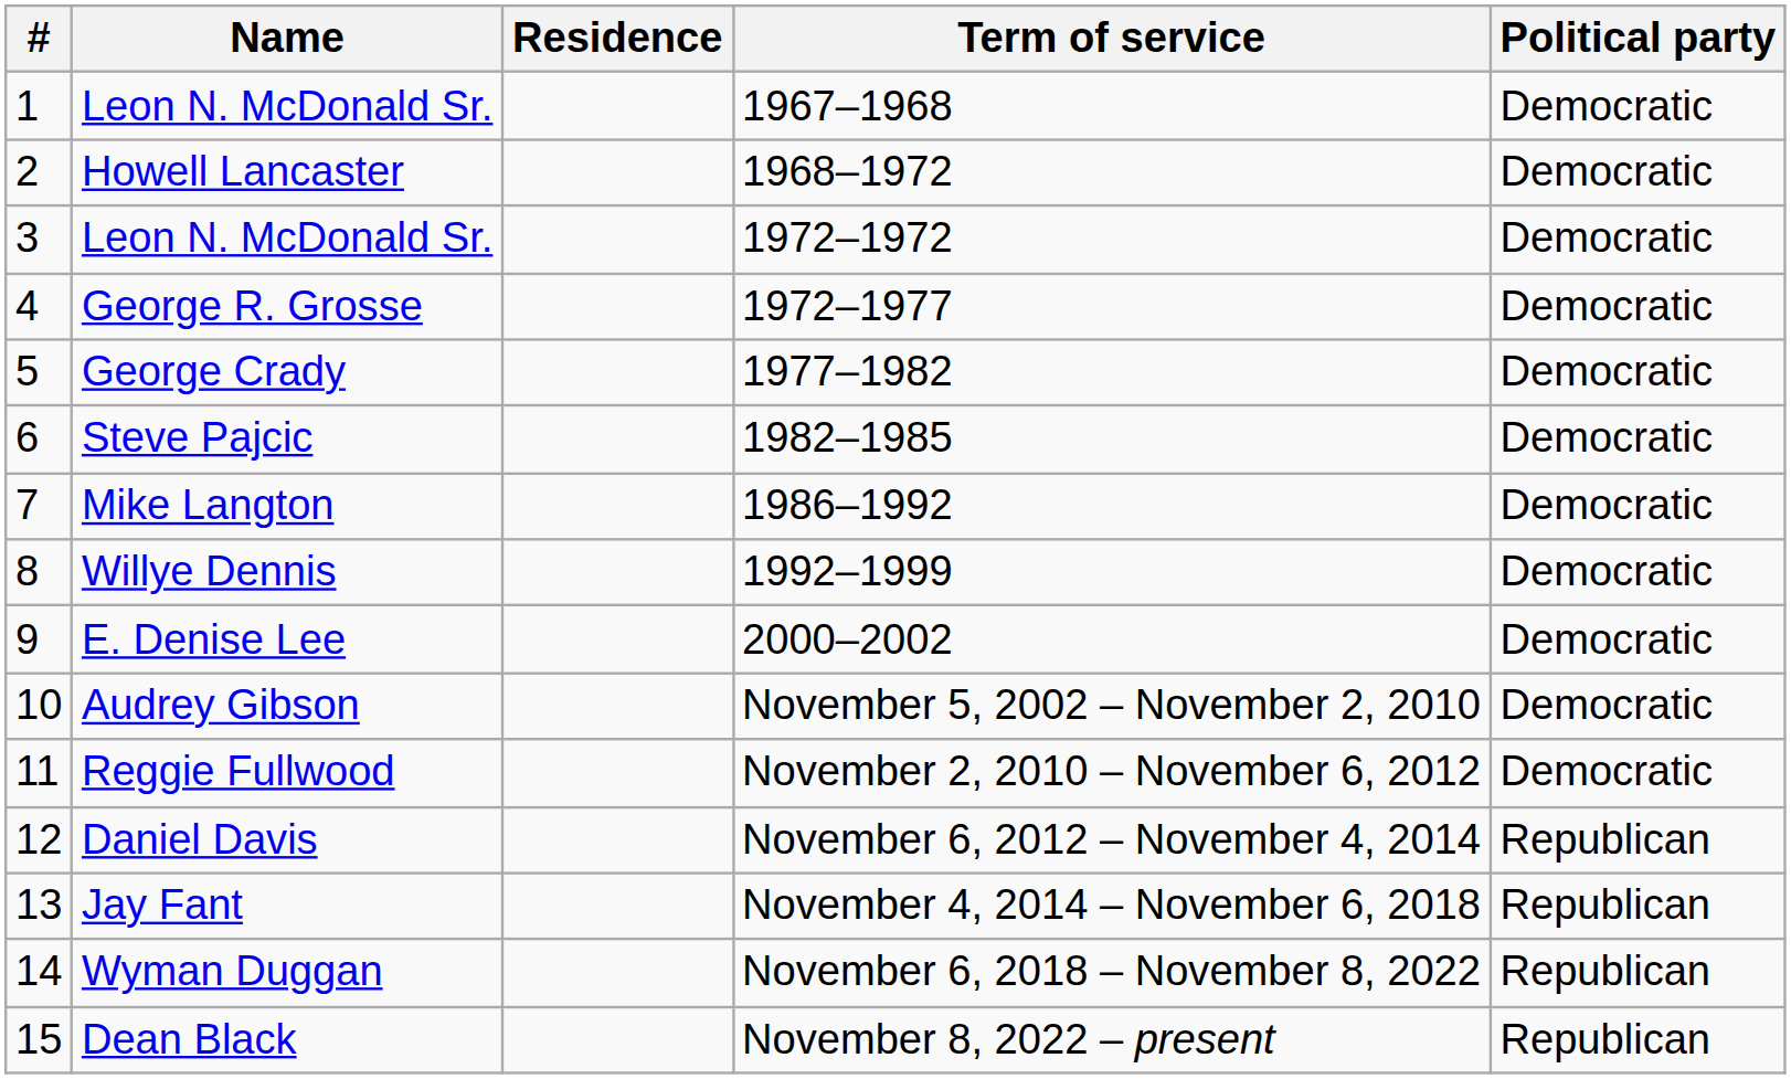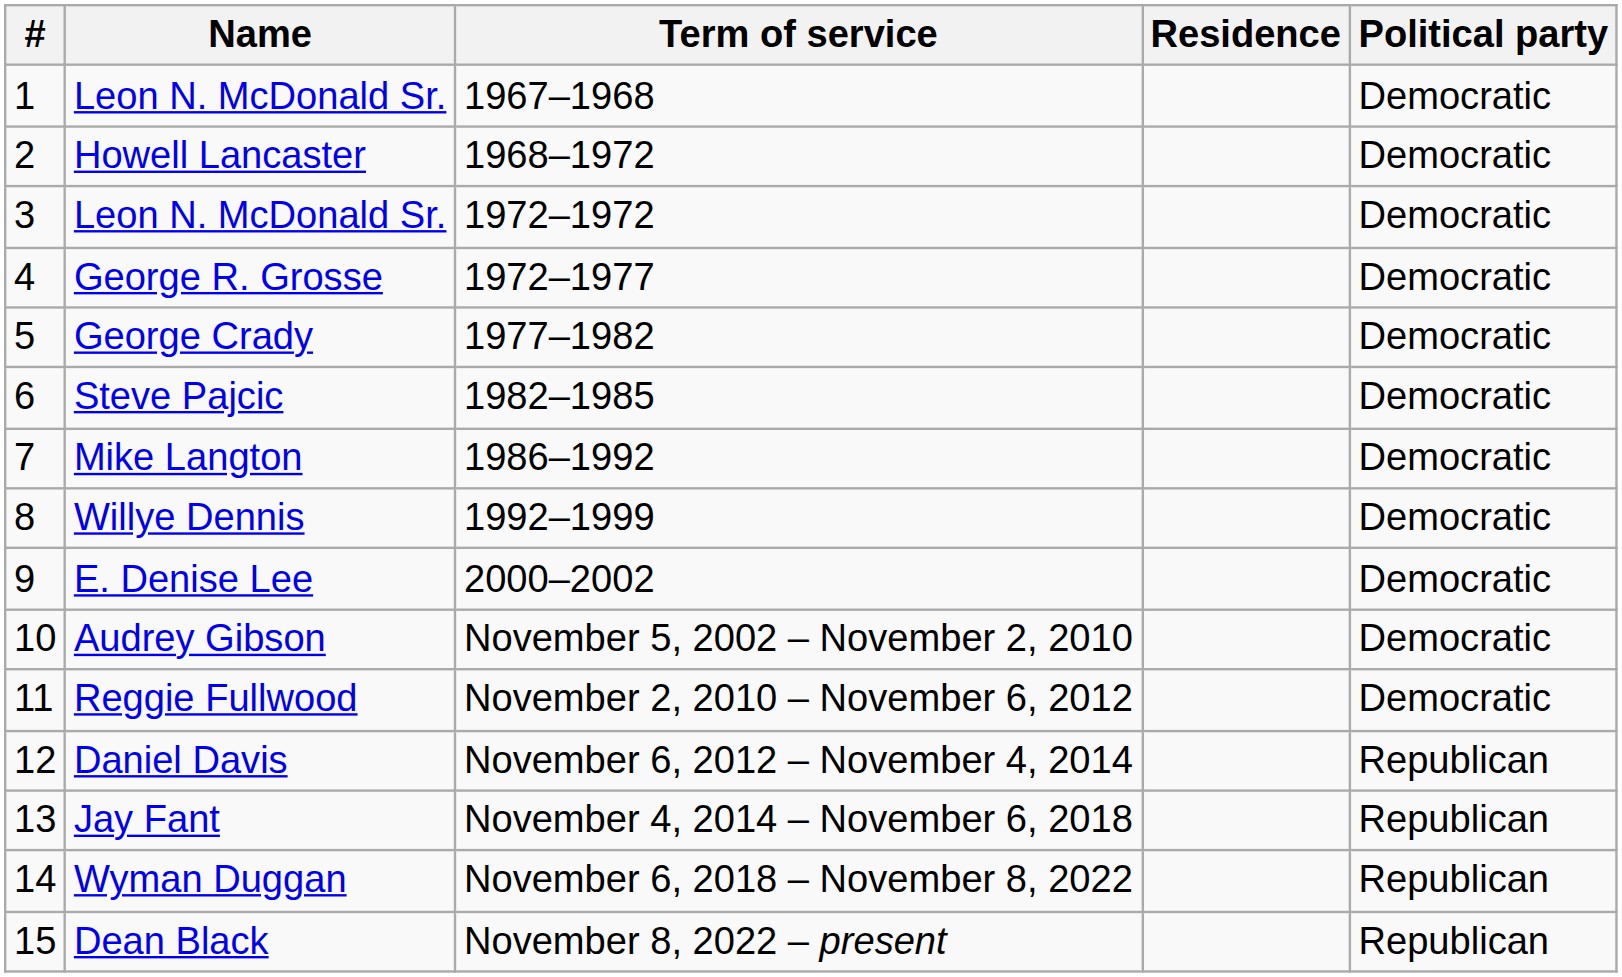 <table class="wikitable sortable">
 <tr>
 <th>#</th>
 <th>Name</th>
+<th>Term of service</th>
 <th>Residence</th>
-<th>Term of service</th>
 <th>Political party</th>
 </tr>
 <tr>
 <td>1</td>
 <td><a href='#'>Leon N. McDonald Sr.</a></td>
+<td>1967–1968</td>
 <td></td>
-<td>1967–1968</td>
 <td>Democratic</td>
 </tr>
 <tr>
 <td>2</td>
 <td><a href='#'>Howell Lancaster</a></td>
+<td>1968–1972</td>
 <td></td>
-<td>1968–1972</td>
 <td>Democratic</td>
 </tr>
 <tr>
 <td>3</td>
 <td><a href='#'>Leon N. McDonald Sr.</a></td>
+<td>1972–1972</td>
 <td></td>
-<td>1972–1972</td>
 <td>Democratic</td>
 </tr>
 <tr>
 <td>4</td>
 <td><a href='#'>George R. Grosse</a></td>
+<td>1972–1977</td>
 <td></td>
-<td>1972–1977</td>
 <td>Democratic</td>
 </tr>
 <tr>
 <td>5</td>
 <td><a href='#'>George Crady</a></td>
+<td>1977–1982</td>
 <td></td>
-<td>1977–1982</td>
 <td>Democratic</td>
 </tr>
 <tr>
 <td>6</td>
 <td><a href='#'>Steve Pajcic</a></td>
+<td>1982–1985</td>
 <td></td>
-<td>1982–1985</td>
 <td>Democratic</td>
 </tr>
 <tr>
 <td>7</td>
 <td><a href='#'>Mike Langton</a></td>
+<td>1986–1992</td>
 <td></td>
-<td>1986–1992</td>
 <td>Democratic</td>
 </tr>
 <tr>
 <td>8</td>
 <td><a href='#'>Willye Dennis</a></td>
+<td>1992–1999</td>
 <td></td>
-<td>1992–1999</td>
 <td>Democratic</td>
 </tr>
 <tr>
 <td>9</td>
 <td><a href='#'>E. Denise Lee</a></td>
+<td>2000–2002</td>
 <td></td>
-<td>2000–2002</td>
 <td>Democratic</td>
 </tr>
 <tr>
 <td>10</td>
 <td><a href='#'>Audrey Gibson</a></td>
+<td>November 5, 2002 – November 2, 2010</td>
 <td></td>
-<td>November 5, 2002 – November 2, 2010</td>
 <td>Democratic</td>
 </tr>
 <tr>
 <td>11</td>
 <td><a href='#'>Reggie Fullwood</a></td>
+<td>November 2, 2010 – November 6, 2012</td>
 <td></td>
-<td>November 2, 2010 – November 6, 2012</td>
 <td>Democratic</td>
 </tr>
 <tr>
 <td>12</td>
 <td><a href='#'>Daniel Davis</a></td>
+<td>November 6, 2012 – November 4, 2014</td>
 <td></td>
-<td>November 6, 2012 – November 4, 2014</td>
 <td>Republican</td>
 </tr>
 <tr>
 <td>13</td>
 <td><a href='#'>Jay Fant</a></td>
+<td>November 4, 2014 – November 6, 2018</td>
 <td></td>
-<td>November 4, 2014 – November 6, 2018</td>
 <td>Republican</td>
 </tr>
 <tr>
 <td>14</td>
 <td><a href='#'>Wyman Duggan</a></td>
+<td>November 6, 2018 – November 8, 2022</td>
 <td></td>
-<td>November 6, 2018 – November 8, 2022</td>
 <td>Republican</td>
 </tr>
 <tr>
 <td>15</td>
 <td><a href='#'>Dean Black</a></td>
+<td>November 8, 2022 – <em>present</em></td>
 <td></td>
-<td>November 8, 2022 – <em>present</em></td>
 <td>Republican</td>
 </tr>
 </table>
